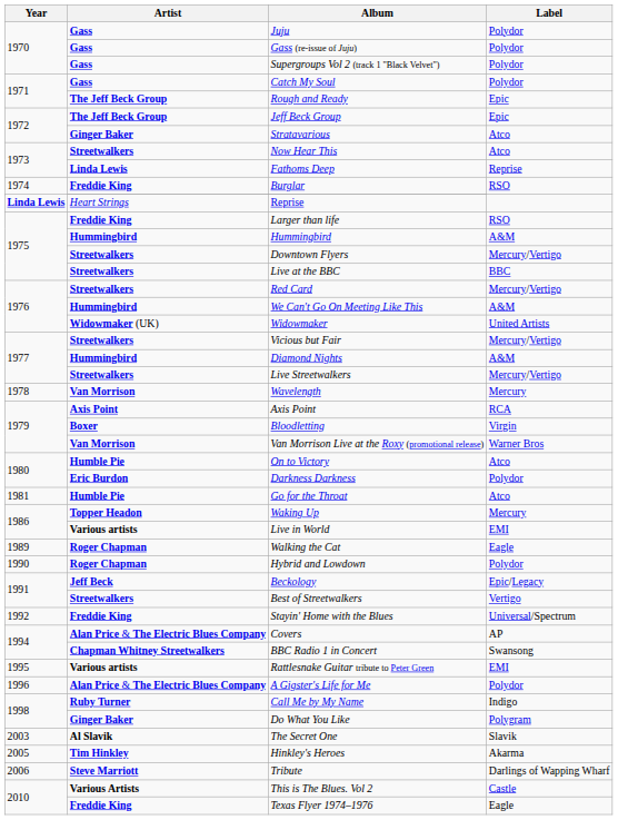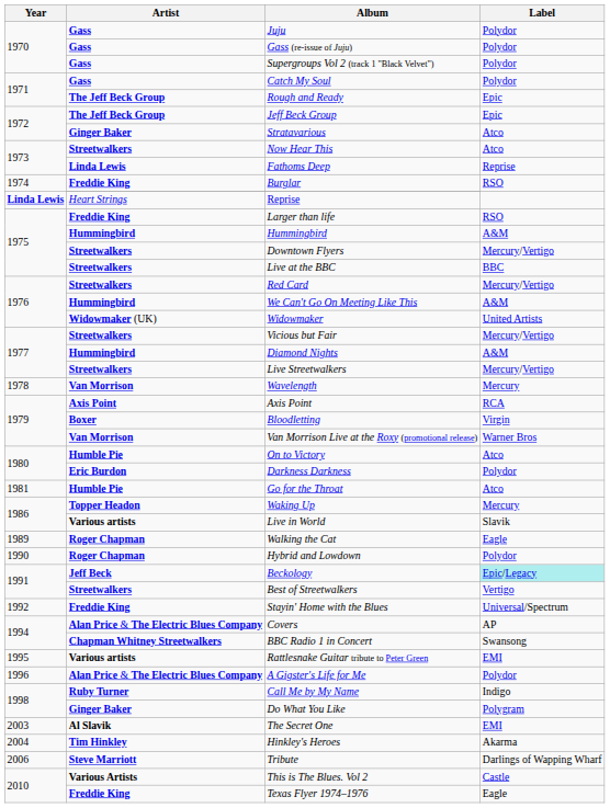 <table class="wikitable" border="1">
 <tr>
 <th>Year</th>
 <th>Artist</th>
 <th>Album</th>
 <th>Label</th>
 </tr>
 <tr>
 <td rowspan=3>1970</td>
 <td><strong><a href='#'>Gass</a></strong></td>
 <td><em><a href='#'>Juju</a></em></td>
 <td><a href='#'>Polydor</a></td>
 </tr>
 <tr>
 <td><strong><a href='#'>Gass</a></strong></td>
 <td><em><a href='#'>Gass</a></em> <small>(re-issue of <em>Juju</em>)</small></td>
 <td><a href='#'>Polydor</a></td>
 </tr>
 <tr>
 <td><strong><a href='#'>Gass</a></strong></td>
 <td><em>Supergroups Vol 2</em> <small>(track 1 "Black Velvet")</small></td>
 <td><a href='#'>Polydor</a></td>
 </tr>
 <tr>
 <td rowspan=2>1971</td>
 <td><strong><a href='#'>Gass</a></strong></td>
 <td><em><a href='#'>Catch My Soul</a></em></td>
 <td><a href='#'>Polydor</a></td>
 </tr>
 <tr>
 <td><strong><a href='#'>The Jeff Beck Group</a></strong></td>
 <td><em><a href='#'>Rough and Ready</a></em></td>
 <td><a href='#'>Epic</a></td>
 </tr>
 <tr>
 <td rowspan=2>1972</td>
 <td><strong><a href='#'>The Jeff Beck Group</a></strong></td>
 <td><em><a href='#'>Jeff Beck Group</a></em></td>
 <td><a href='#'>Epic</a></td>
 </tr>
 <tr>
 <td><strong><a href='#'>Ginger Baker</a></strong></td>
 <td><em><a href='#'>Stratavarious</a></em></td>
 <td><a href='#'>Atco</a></td>
 </tr>
 <tr>
 <td rowspan=2>1973</td>
 <td><strong><a href='#'>Streetwalkers</a></strong></td>
 <td><em><a href='#'>Now Hear This</a></em></td>
 <td><a href='#'>Atco</a></td>
 </tr>
 <tr>
 <td><strong> <a href='#'>Linda Lewis</a></strong></td>
 <td><em><a href='#'>Fathoms Deep</a></em></td>
 <td><a href='#'>Reprise</a></td>
 </tr>
 <tr>
 <td rowspan=2>1974</td>
 <td><strong><a href='#'>Freddie King</a></strong></td>
 <td><em><a href='#'>Burglar</a></em></td>
 <td><a href='#'>RSO</a></td>
 </tr>
 <tr>
 </tr>
 <tr>
 <td><strong> <a href='#'>Linda Lewis</a></strong></td>
 <td><em><a href='#'>Heart Strings</a></em></td>
 <td><a href='#'>Reprise</a></td>
 </tr>
 <tr>
 <td rowspan=4>1975</td>
 <td><strong><a href='#'>Freddie King</a></strong></td>
 <td><em>Larger than life</em></td>
 <td><a href='#'>RSO</a></td>
 </tr>
 <tr>
 <td><strong><a href='#'>Hummingbird</a></strong></td>
 <td><em><a href='#'>Hummingbird</a></em></td>
 <td><a href='#'>A&M</a></td>
 </tr>
 <tr>
 <td><strong><a href='#'>Streetwalkers</a></strong></td>
 <td><em>Downtown Flyers</em></td>
 <td><a href='#'>Mercury</a>/<a href='#'>Vertigo</a></td>
 </tr>
 <tr>
 <td><strong><a href='#'>Streetwalkers</a></strong></td>
 <td><em>Live at the BBC</em></td>
 <td><a href='#'>BBC</a></td>
 </tr>
 <tr>
 <td rowspan=3>1976</td>
 <td><strong><a href='#'>Streetwalkers</a></strong></td>
 <td><em><a href='#'>Red Card</a></em></td>
 <td><a href='#'>Mercury</a>/<a href='#'>Vertigo</a></td>
 </tr>
 <tr>
 <td><strong><a href='#'>Hummingbird</a></strong></td>
 <td><em><a href='#'>We Can't Go On Meeting Like This</a></em></td>
 <td><a href='#'>A&M</a></td>
 </tr>
 <tr>
 <td><strong><a href='#'>Widowmaker</a></strong> (UK)</td>
 <td><em><a href='#'>Widowmaker</a></em></td>
 <td><a href='#'>United Artists</a></td>
 </tr>
 <tr>
 <td rowspan=3>1977</td>
 <td><strong><a href='#'>Streetwalkers</a></strong></td>
 <td><em>Vicious but Fair</em></td>
 <td><a href='#'>Mercury</a>/<a href='#'>Vertigo</a></td>
 </tr>
 <tr>
 <td><strong><a href='#'>Hummingbird</a></strong></td>
 <td><a href='#'><em>Diamond Nights</em></a></td>
 <td><a href='#'>A&M</a></td>
 </tr>
 <tr>
 <td><strong><a href='#'>Streetwalkers</a></strong></td>
 <td><em>Live Streetwalkers</em></td>
 <td><a href='#'>Mercury</a>/<a href='#'>Vertigo</a></td>
 </tr>
 <tr>
 <td rowspan=1>1978</td>
 <td><strong><a href='#'>Van Morrison</a></strong></td>
 <td><em><a href='#'>Wavelength</a></em></td>
 <td><a href='#'>Mercury</a></td>
 </tr>
 <tr>
 <td rowspan=3>1979</td>
 <td><strong><a href='#'>Axis Point</a></strong></td>
 <td><em>Axis Point</em></td>
 <td><a href='#'>RCA</a></td>
 </tr>
 <tr>
 <td><strong><a href='#'>Boxer</a></strong></td>
 <td><em><a href='#'>Bloodletting</a></em></td>
 <td><a href='#'>Virgin</a></td>
 </tr>
 <tr>
 <td><strong><a href='#'>Van Morrison</a></strong></td>
 <td><em>Van Morrison Live at the <a href='#'>Roxy</a></em> <small>(<a href='#'>promotional release</a>)</small></td>
 <td><a href='#'>Warner Bros</a></td>
 </tr>
 <tr>
 <td rowspan=2>1980</td>
 <td><strong><a href='#'>Humble Pie</a></strong></td>
 <td><em><a href='#'>On to Victory</a></em></td>
 <td><a href='#'>Atco</a></td>
 </tr>
 <tr>
 <td><strong><a href='#'>Eric Burdon</a></strong></td>
 <td><em><a href='#'>Darkness Darkness</a></em></td>
 <td><a href='#'>Polydor</a></td>
 </tr>
 <tr>
 <td rowspan=1>1981</td>
 <td><strong> <a href='#'>Humble Pie</a></strong></td>
 <td><em><a href='#'>Go for the Throat</a></em></td>
 <td><a href='#'>Atco</a></td>
 </tr>
 <tr>
 <td rowspan=2>1986</td>
 <td><strong><a href='#'>Topper Headon</a></strong></td>
 <td><em><a href='#'>Waking Up</a></em></td>
 <td><a href='#'>Mercury</a></td>
 </tr>
 <tr>
 <td><strong>Various artists</strong></td>
 <td><em>Live in World</em></td>
-<td><a href='#'>EMI</a></td>
+<td>Slavik</td>
 </tr>
 <tr>
 <td rowspan=1>1989</td>
 <td><strong><a href='#'>Roger Chapman</a></strong></td>
 <td><em>Walking the Cat</em></td>
 <td><a href='#'>Eagle</a></td>
 </tr>
 <tr>
 <td rowspan=1>1990</td>
 <td><strong><a href='#'>Roger Chapman</a></strong></td>
 <td><em>Hybrid and Lowdown</em></td>
 <td><a href='#'>Polydor</a></td>
 </tr>
 <tr>
 <td rowspan=2>1991</td>
 <td><strong><a href='#'>Jeff Beck</a></strong></td>
 <td><em><a href='#'>Beckology</a></em></td>
-<td><a href='#'>Epic</a>/<a href='#'>Legacy</a></td>
+<td style="background: paleturquoise;"><a href='#'>Epic</a>/<a href='#'>Legacy</a></td>
 </tr>
 <tr>
 <td><strong><a href='#'>Streetwalkers</a></strong></td>
 <td><em>Best of Streetwalkers</em></td>
 <td><a href='#'>Vertigo</a></td>
 </tr>
 <tr>
 <td rowspan=1>1992</td>
 <td><strong> <a href='#'>Freddie King</a> </strong></td>
 <td><em>Stayin' Home with the Blues</em></td>
 <td><a href='#'>Universal</a>/Spectrum</td>
 </tr>
 <tr>
 <td rowspan=2>1994</td>
 <td><strong><a href='#'>Alan Price</strong> & <strong>The Electric Blues Company</a></strong></td>
 <td><em>Covers</em></td>
 <td>AP</td>
 </tr>
 <tr>
 <td><strong><a href='#'>Chapman Whitney Streetwalkers</a></strong></td>
 <td><em>BBC Radio 1 in Concert </em></td>
 <td>Swansong</td>
 </tr>
 <tr>
 <td rowspan=1>1995</td>
 <td><strong>Various artists</strong></td>
 <td><em>Rattlesnake Guitar</em>  <small> tribute to <a href='#'>Peter Green</a></small></td>
 <td><a href='#'>EMI</a></td>
 </tr>
 <tr>
 <td rowspan=1>1996</td>
 <td><strong><a href='#'>Alan Price</strong> & <strong>The Electric Blues Company</a></strong></td>
 <td><em><a href='#'>A Gigster's Life for Me</a></em></td>
 <td><a href='#'>Polydor</a></td>
 </tr>
 <tr>
 <td rowspan=2>1998</td>
 <td><strong><a href='#'>Ruby Turner</a></strong></td>
 <td><em><a href='#'>Call Me by My Name</a></em></td>
 <td>Indigo</td>
 </tr>
 <tr>
 <td><strong> <a href='#'>Ginger Baker</a> </strong></td>
 <td><em>Do What You Like</em></td>
 <td><a href='#'>Polygram</a></td>
 </tr>
 <tr>
 <td rowspan=1>2003</td>
 <td><strong>Al Slavik</strong></td>
 <td><em>The Secret One</em></td>
-<td>Slavik</td>
+<td><a href='#'>EMI</a></td>
 </tr>
 <tr>
-<td rowspan=1>2005</td>
+<td rowspan=1>2004</td>
 <td><strong><a href='#'>Tim Hinkley</a></strong></td>
 <td><em>Hinkley's Heroes</em></td>
 <td>Akarma</td>
 </tr>
 <tr>
 <td rowspan=1>2006</td>
 <td><strong><a href='#'>Steve Marriott</a></strong></td>
 <td><em>Tribute</em></td>
 <td>Darlings of Wapping Wharf</td>
 </tr>
 <tr>
 <td rowspan=2>2010</td>
 <td><strong>Various Artists</strong></td>
 <td><em>This is The Blues. Vol 2</em></td>
 <td><a href='#'>Castle</a></td>
 </tr>
 <tr>
 <td><strong><a href='#'>Freddie King</a></strong></td>
 <td><em>Texas Flyer 1974–1976</em></td>
 <td>Eagle</td>
 </tr>
 </table>
